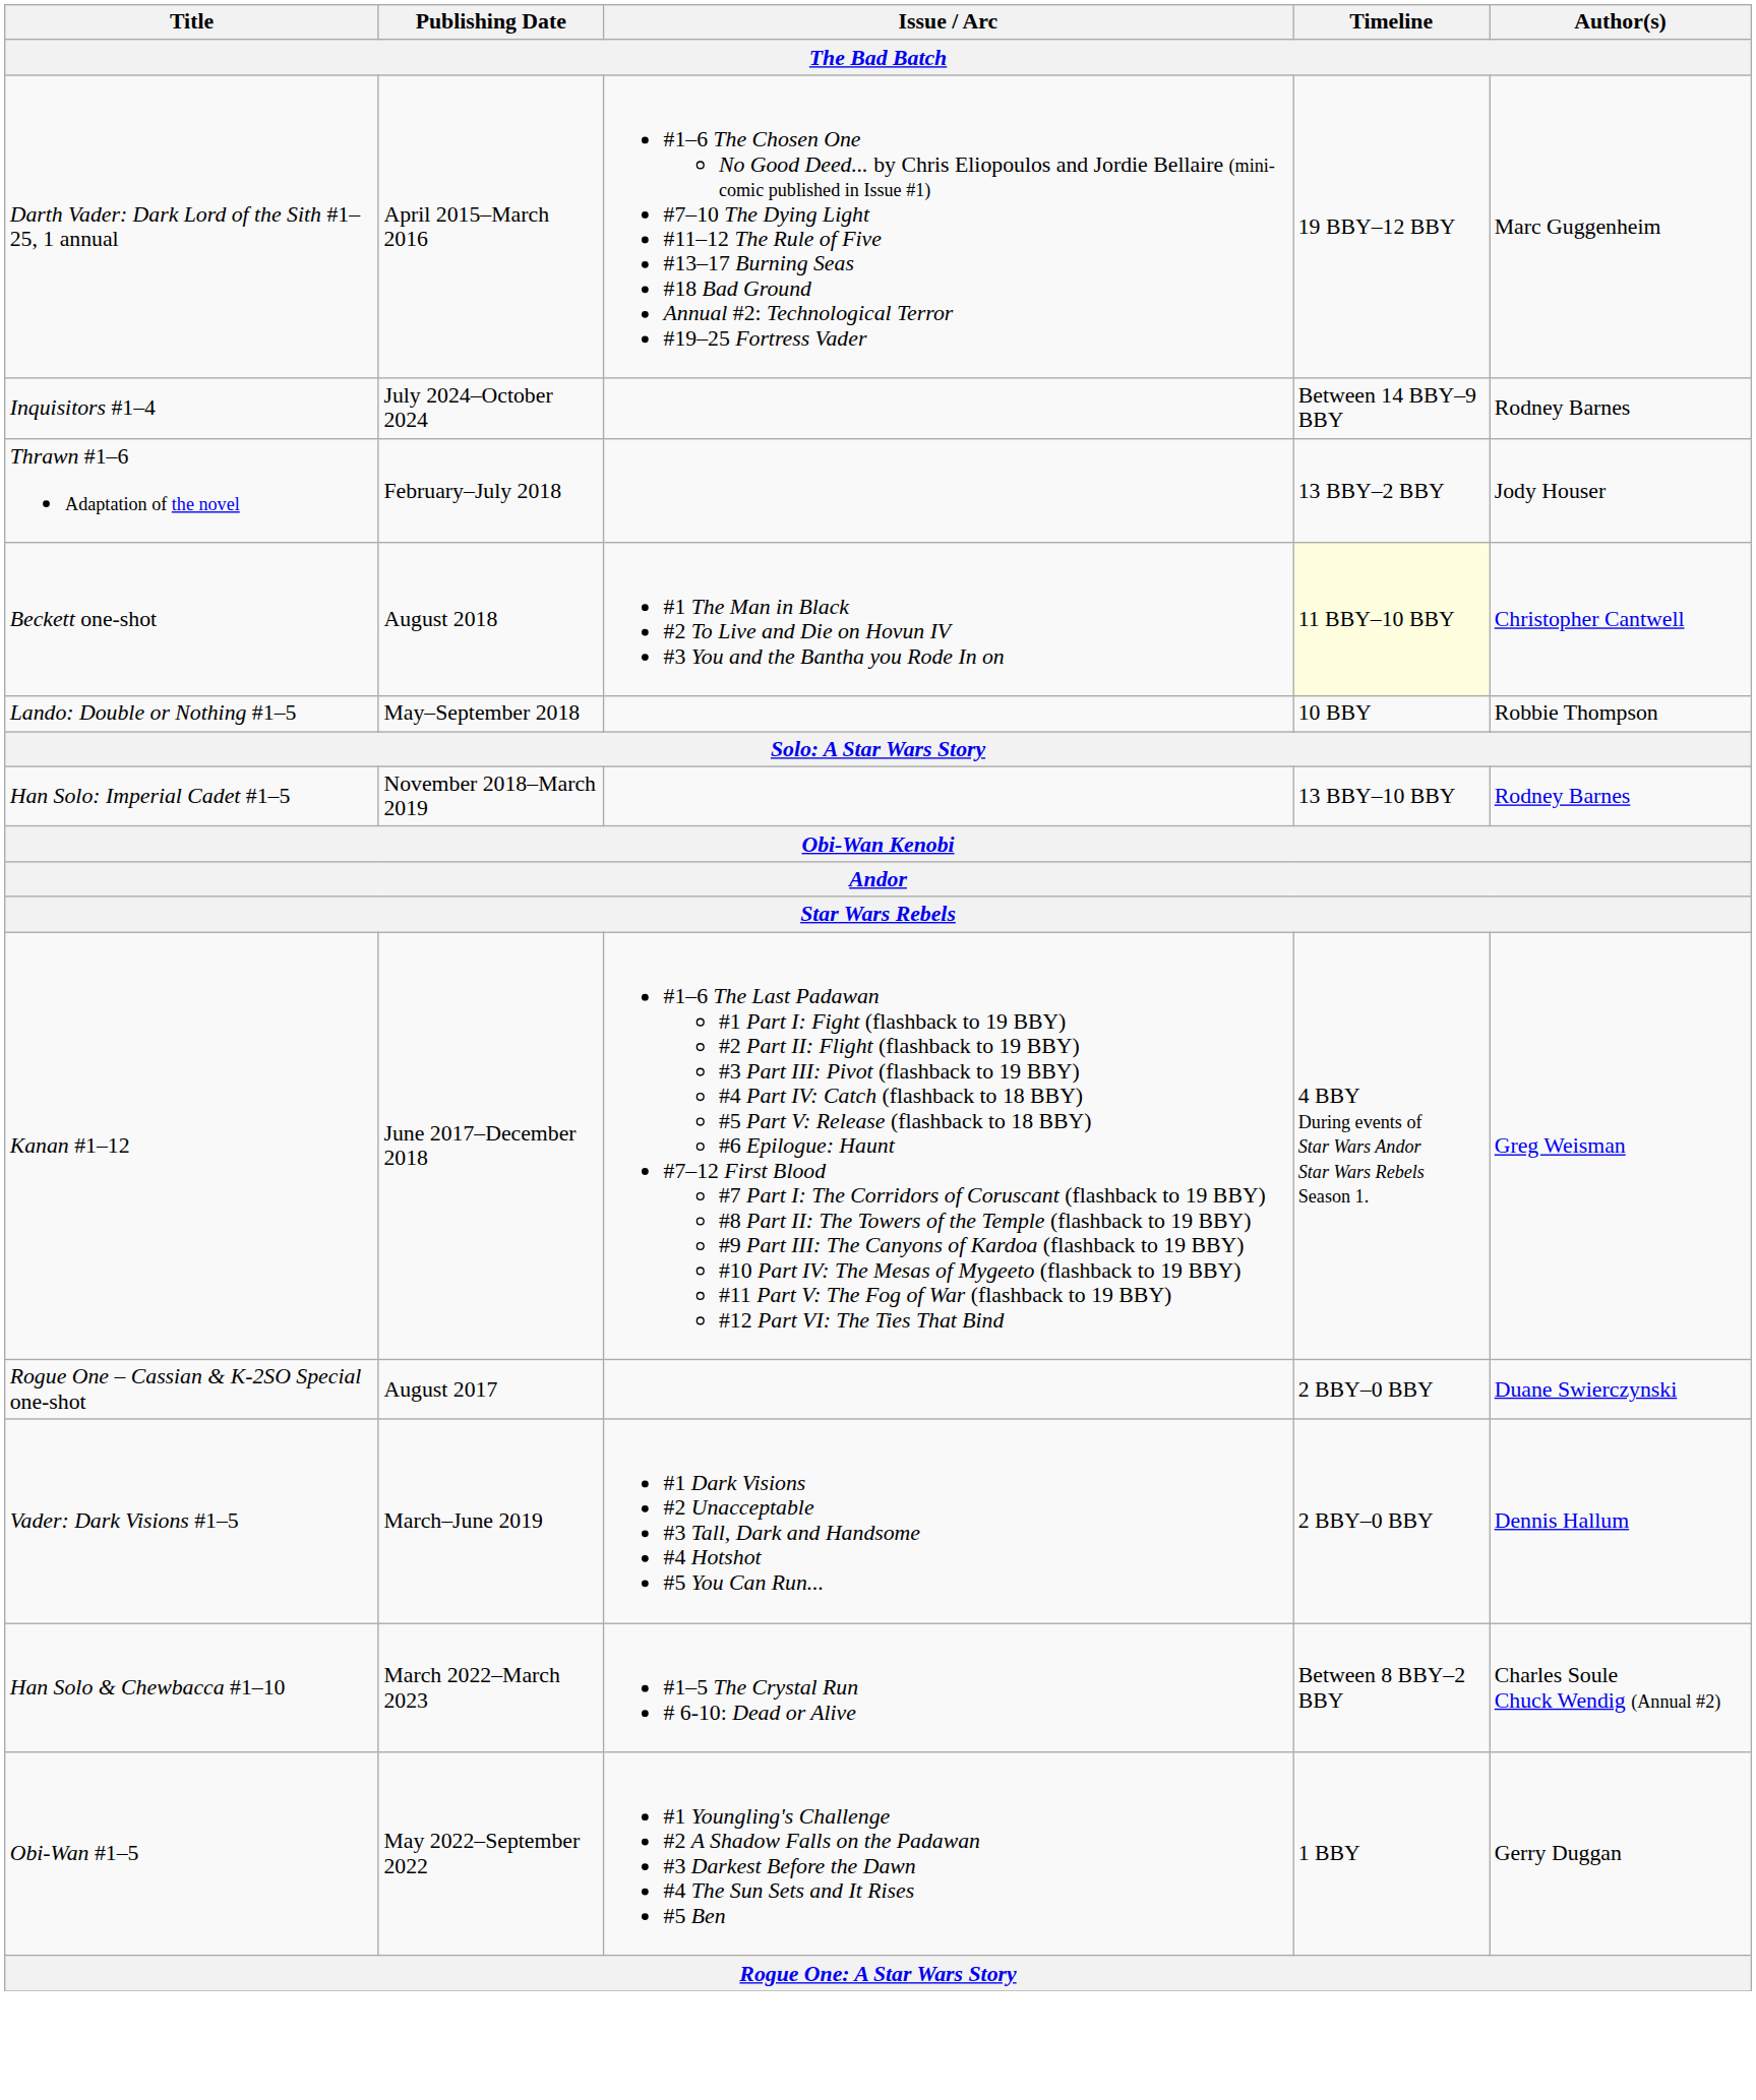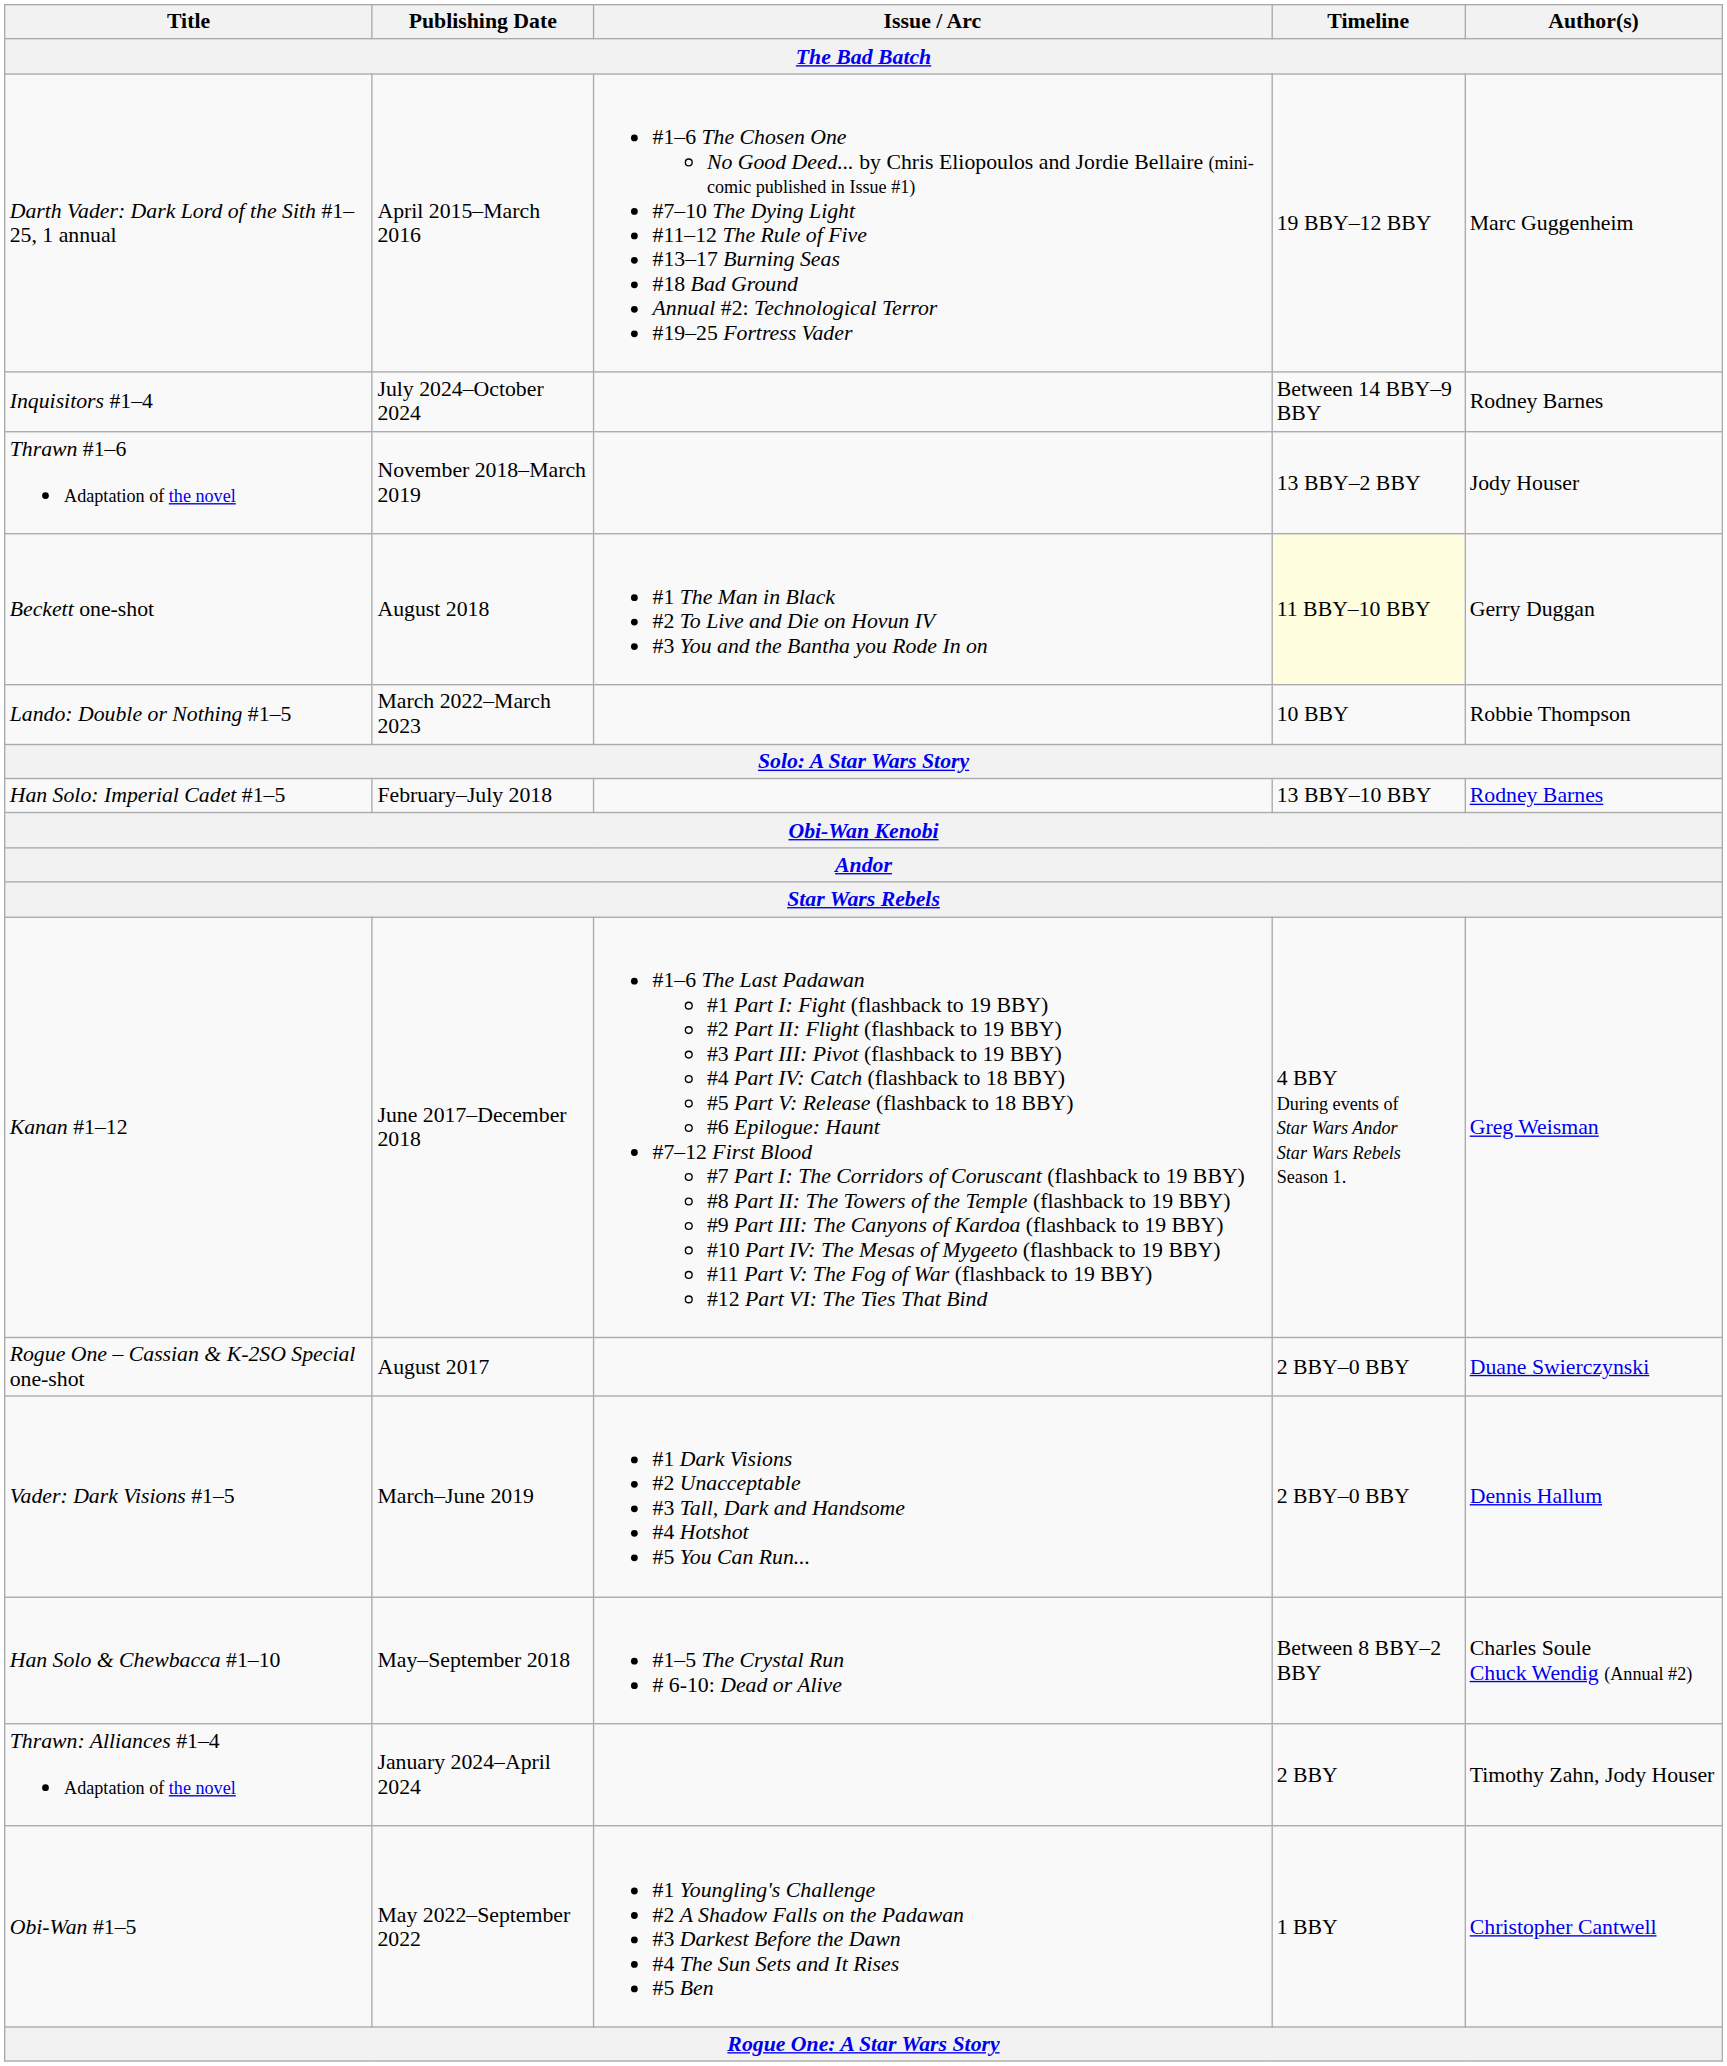 <table class="wikitable" width="100%">
 <tr>
 <th>Title</th>
 <th>Publishing Date</th>
 <th>Issue / Arc</th>
 <th>Timeline</th>
 <th width=15%>Author(s)</th>
 </tr>
 <tr>
 <th colspan="5"><em><a href='#'>The Bad Batch</a></em></th>
 </tr>
 <tr>
 <td><em>Darth Vader: Dark Lord of the Sith</em> #1–25, 1 annual</td>
 <td>April 2015–March 2016</td>
 <td><br><ul><li>#1–6 <em>The Chosen One</em><ul><li><em>No Good Deed...</em> by Chris Eliopoulos and Jordie Bellaire <small>(mini-comic published in Issue #1)</small></li></ul></li><li>#7–10 <em>The Dying Light</em></li><li>#11–12 <em>The Rule of Five</em></li><li>#13–17 <em>Burning Seas</em></li><li>#18 <em>Bad Ground</em></li><li><em>Annual</em> #2: <em>Technological Terror</em></li><li>#19–25 <em>Fortress Vader</em></li></ul></td>
 <td>19 BBY–12 BBY</td>
 <td>Marc Guggenheim</td>
 </tr>
 <tr>
 <td><em>Inquisitors</em> #1–4</td>
 <td>July 2024–October 2024</td>
 <td></td>
 <td>Between 14 BBY–9 BBY</td>
 <td>Rodney Barnes</td>
 </tr>
 <tr>
 <td><em>Thrawn</em> #1–6<br><ul><li><small>Adaptation of <a href='#'>the novel</a></small></li></ul></td>
-<td>February–July 2018</td>
+<td>November 2018–March 2019</td>
 <td></td>
 <td>13 BBY–2 BBY</td>
 <td>Jody Houser</td>
 </tr>
 <tr>
 <td><em>Beckett</em> one-shot</td>
 <td>August 2018</td>
 <td><br><ul><li>#1 <em>The Man in Black</em></li><li>#2 <em>To Live and Die on Hovun IV</em></li><li>#3 <em>You and the Bantha you Rode In on</em></li></ul></td>
 <td style="background: lightyellow;">11 BBY–10 BBY</td>
-<td><a href='#'>Christopher Cantwell</a></td>
+<td>Gerry Duggan</td>
 </tr>
 <tr>
 <td><em>Lando: Double or Nothing</em> #1–5</td>
-<td>May–September 2018</td>
+<td>March 2022–March 2023</td>
 <td></td>
 <td>10 BBY</td>
 <td>Robbie Thompson</td>
 </tr>
 <tr>
 <th colspan="5"><em><a href='#'>Solo: A Star Wars Story</a></em></th>
 </tr>
 <tr>
 <td><em>Han Solo: Imperial Cadet</em> #1–5</td>
-<td>November 2018–March 2019</td>
+<td>February–July 2018</td>
 <td></td>
 <td>13 BBY–10 BBY</td>
 <td><a href='#'>Rodney Barnes</a></td>
 </tr>
 <tr>
 <th colspan="5"><em><a href='#'>Obi-Wan Kenobi</a></em></th>
 </tr>
 <tr>
 <th colspan="5"><em><a href='#'>Andor</a></em></th>
 </tr>
 <tr>
 <th colspan="5"><em><a href='#'>Star Wars Rebels</a></em></th>
 </tr>
 <tr>
 <td><em>Kanan</em> #1–12</td>
 <td>June 2017–December 2018</td>
 <td><br><ul><li>#1–6 <em>The Last Padawan</em><ul><li>#1 <em>Part I: Fight</em> (flashback to 19 BBY)</li><li>#2 <em>Part II: Flight</em> (flashback to 19 BBY)</li><li>#3 <em>Part III: Pivot</em> (flashback to 19 BBY)</li><li>#4 <em>Part IV: Catch</em> (flashback to 18 BBY)</li><li>#5 <em>Part V: Release</em> (flashback to 18 BBY)</li><li>#6 <em>Epilogue: Haunt</em></li></ul></li><li>#7–12 <em>First Blood</em><ul><li>#7 <em>Part I: The Corridors of Coruscant</em> (flashback to 19 BBY)</li><li>#8 <em>Part II: The Towers of the Temple</em> (flashback to 19 BBY)</li><li>#9 <em>Part III: The Canyons of Kardoa</em> (flashback to 19 BBY)</li><li>#10 <em>Part IV: The Mesas of Mygeeto</em> (flashback to 19 BBY)</li><li>#11 <em>Part V: The Fog of War</em> (flashback to 19 BBY)</li><li>#12 <em>Part VI: The Ties That Bind</em></li></ul></li></ul></td>
 <td>4 BBY<br><small>During events of</small><br><small><em>Star Wars Andor</em></small><br><small><em>Star Wars Rebels</em></small><br><small>Season 1.</small></td>
 <td><a href='#'>Greg Weisman</a></td>
 </tr>
 <tr>
 <td><em>Rogue One – Cassian & K-2SO Special</em> one-shot</td>
 <td>August 2017</td>
 <td></td>
 <td>2 BBY–0 BBY</td>
 <td><a href='#'>Duane Swierczynski</a></td>
 </tr>
 <tr>
 <td><em>Vader: Dark Visions</em> #1–5</td>
 <td>March–June 2019</td>
 <td><br><ul><li>#1 <em>Dark Visions</em></li><li>#2 <em>Unacceptable</em></li><li>#3 <em>Tall, Dark and Handsome</em></li><li>#4 <em>Hotshot</em></li><li>#5 <em>You Can Run...</em></li></ul></td>
 <td>2 BBY–0 BBY</td>
 <td><a href='#'>Dennis Hallum</a></td>
 </tr>
 <tr>
 <td><em>Han Solo & Chewbacca</em> #1–10</td>
-<td>March 2022–March 2023</td>
+<td>May–September 2018</td>
 <td><br><ul><li>#1–5 <em>The Crystal Run</em></li><li># 6-10: <em>Dead or Alive</em></li></ul></td>
 <td>Between 8 BBY–2 BBY</td>
 <td>Charles Soule<br><a href='#'>Chuck Wendig</a> <small>(Annual #2)</small></td>
+</tr>
+<tr>
+<td><em>Thrawn: Alliances</em> #1–4<br><ul><li><small>Adaptation of <a href='#'>the novel</a></small></li></ul></td>
+<td>January 2024–April 2024</td>
+<td></td>
+<td>2 BBY</td>
+<td>Timothy Zahn, Jody Houser</td>
 </tr>
 <tr>
 <td><em>Obi-Wan</em> #1–5</td>
 <td>May 2022–September 2022</td>
 <td><br><ul><li>#1 <em>Youngling's Challenge</em></li><li>#2 <em>A Shadow Falls on the Padawan</em></li><li>#3 <em>Darkest Before the Dawn</em></li><li>#4 <em>The Sun Sets and It Rises</em></li><li>#5 <em>Ben</em></li></ul></td>
 <td>1 BBY</td>
-<td>Gerry Duggan</td>
+<td><a href='#'>Christopher Cantwell</a></td>
 </tr>
 <tr>
 <th colspan="5"><em><a href='#'>Rogue One: A Star Wars Story</a></em></th>
 </tr>
 </table>
